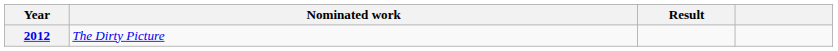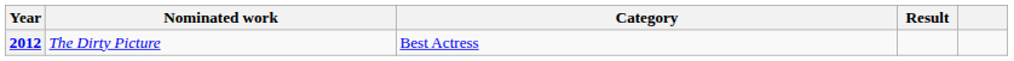 <table class="wikitable plainrowheaders" style="width:80%;">
 <tr>
 <th scope="col" style="width:4%;">Year</th>
 <th scope="col" style="width:35%;">Nominated work</th>
+<th scope="col" style="width:50%;">Category</th>
 <th scope="col" style="width:6%;">Result</th>
 <th scope="col" style="width:6%;"></th>
 </tr>
 <tr>
 <th scope="row"><a href='#'>2012</a></th>
 <td><em><a href='#'>The Dirty Picture</a></em></td>
+<td><a href='#'>Best Actress</a></td>
 <td></td>
 <td style="text-align:center;"></td>
 </tr>
 </table>
